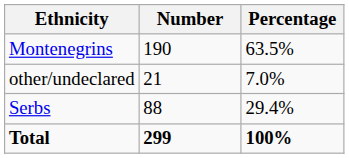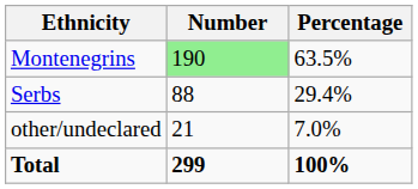 <table class="wikitable">
 <tr>
 <th width="100px">Ethnicity</th>
 <th width="80px">Number</th>
 <th width="80px">Percentage</th>
 </tr>
 <tr>
 <td><a href='#'>Montenegrins</a></td>
-<td>190</td>
+<td style="background: lightgreen;">190</td>
 <td>63.5%</td>
+</tr>
+<tr>
+<td><a href='#'>Serbs</a></td>
+<td>88</td>
+<td>29.4%</td>
 </tr>
 <tr>
 <td>other/undeclared</td>
 <td>21</td>
 <td>7.0%</td>
 </tr>
 <tr>
-<td><a href='#'>Serbs</a></td>
-<td>88</td>
-<td>29.4%</td>
-</tr>
-<tr>
 <td><strong>Total</strong></td>
 <td><strong>299</strong></td>
 <td><strong>100%</strong></td>
 </tr>
 </table>
